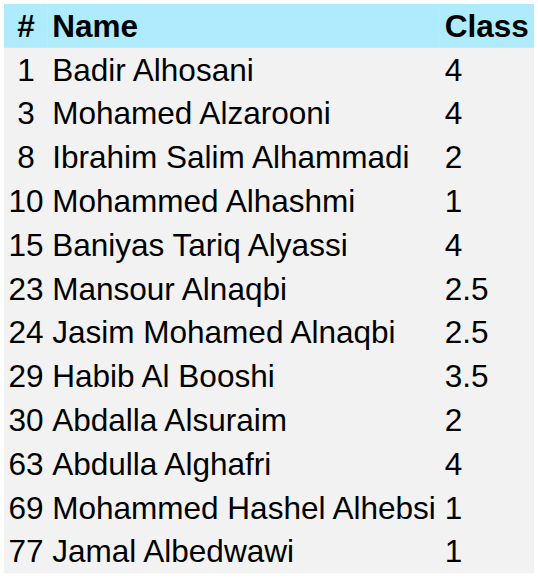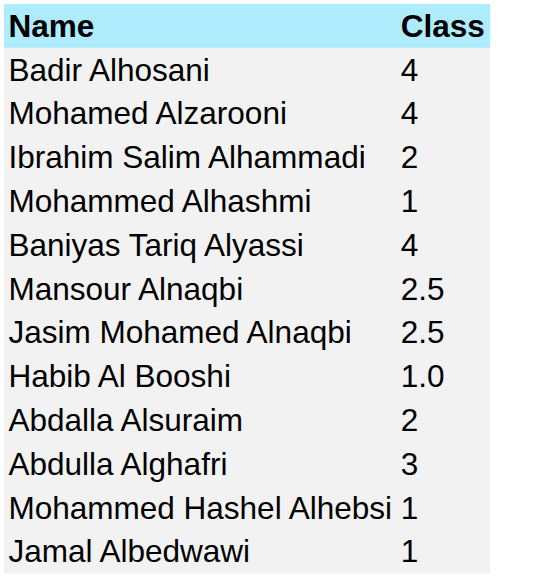 <table border=0 cellpadding=2 cellspacing=0  |- bgcolor=#F2F2F2 style="text-align:center; font-size:90%;">
 <tr bgcolor=#ADEBFD>
-<th>#</th>
 <th align=left>Name</th>
 <th align=left>Class</th>
 </tr>
 <tr>
-<td>1</td>
 <td align=left>Badir Alhosani</td>
 <td align=left>4</td>
 </tr>
 <tr>
-<td>3</td>
 <td align=left>Mohamed Alzarooni</td>
 <td align=left>4</td>
 </tr>
 <tr>
-<td>8</td>
 <td align=left>Ibrahim Salim Alhammadi</td>
 <td align=left>2</td>
 </tr>
 <tr>
-<td>10</td>
 <td align=left>Mohammed Alhashmi</td>
 <td align=left>1</td>
 </tr>
 <tr>
-<td>15</td>
 <td align=left>Baniyas Tariq Alyassi</td>
 <td align=left>4</td>
 </tr>
 <tr>
-<td>23</td>
 <td align=left>Mansour Alnaqbi</td>
 <td align=left>2.5</td>
 </tr>
 <tr>
-<td>24</td>
 <td align=left>Jasim Mohamed Alnaqbi</td>
 <td align=left>2.5</td>
 </tr>
 <tr>
-<td>29</td>
 <td align=left>Habib Al Booshi</td>
-<td align=left>3.5</td>
+<td align=left>1.0</td>
 </tr>
 <tr>
-<td>30</td>
 <td align=left>Abdalla Alsuraim</td>
 <td align=left>2</td>
 </tr>
 <tr>
-<td>63</td>
 <td align=left>Abdulla Alghafri</td>
-<td align=left>4</td>
+<td align=left>3</td>
 </tr>
 <tr>
-<td>69</td>
 <td align=left>Mohammed Hashel Alhebsi</td>
 <td align=left>1</td>
 </tr>
 <tr>
-<td>77</td>
 <td align=left>Jamal Albedwawi</td>
 <td align=left>1</td>
 </tr>
 </table>
